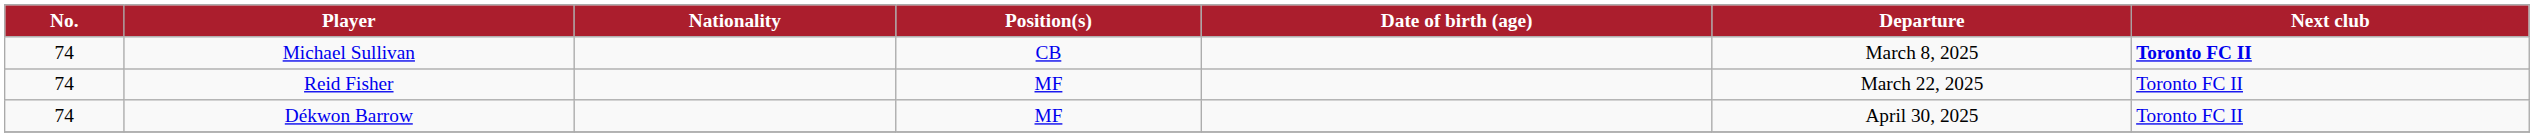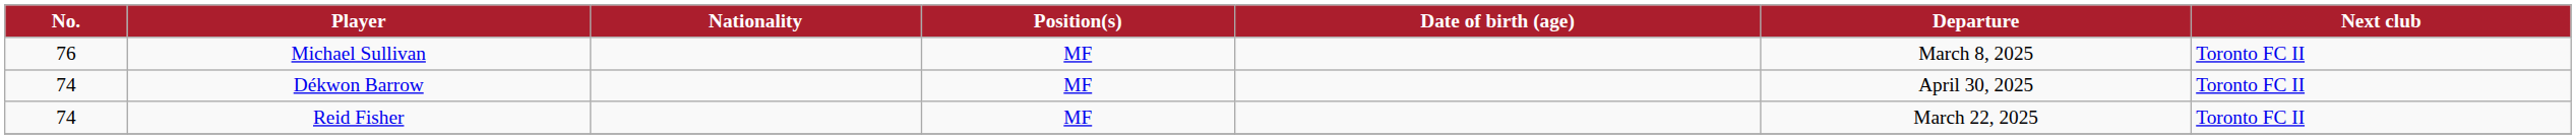 <table class="wikitable sortable" style="text-align:center; font-size:90%; width:95%;">
 <tr>
 <th style="background:#AB1E2D; color:white; text-align:center;">No.</th>
 <th style="background:#AB1E2D; color:white; text-align:center;">Player</th>
 <th style="background:#AB1E2D; color:white; text-align:center;">Nationality</th>
 <th style="background:#AB1E2D; color:white; text-align:center;">Position(s)</th>
 <th style="background:#AB1E2D; color:white; text-align:center;">Date of birth (age)</th>
 <th style="background:#AB1E2D; color:white; text-align:center;">Departure</th>
 <th style="background:#AB1E2D; color:white; text-align:center;">Next club</th>
 </tr>
 <tr>
-<td>74</td>
+<td>76</td>
 <td><a href='#'>Michael Sullivan</a></td>
-<td></td>
-<td><a href='#'>CB</a></td>
-<td></td>
-<td>March 8, 2025</td>
-<td align="left"><strong> <a href='#'>Toronto FC II</a></strong></td>
-</tr>
-<tr>
-<td>74</td>
-<td><a href='#'>Reid Fisher</a></td>
 <td></td>
 <td><a href='#'>MF</a></td>
 <td></td>
-<td>March 22, 2025</td>
+<td>March 8, 2025</td>
 <td align="left"> <a href='#'>Toronto FC II</a></td>
 </tr>
 <tr>
 <td>74</td>
 <td><a href='#'>Dékwon Barrow</a></td>
 <td></td>
 <td><a href='#'>MF</a></td>
 <td></td>
 <td>April 30, 2025</td>
 <td align="left"> <a href='#'>Toronto FC II</a></td>
 </tr>
 <tr>
+<td>74</td>
+<td><a href='#'>Reid Fisher</a></td>
+<td></td>
+<td><a href='#'>MF</a></td>
+<td></td>
+<td>March 22, 2025</td>
+<td align="left"> <a href='#'>Toronto FC II</a></td>
+</tr>
+<tr>
 </tr>
 </table>
